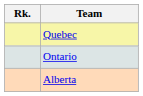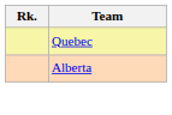 <table class="wikitable" style="border:1px solid #AAAAAA;font-size:90%">
 <tr bgcolor="#E4E4E4">
 <th style="border-bottom:1px solid #AAAAAA" width=40>Rk.</th>
 <th style="border-bottom:1px solid #AAAAAA" width=120>Team</th>
 </tr>
 <tr bgcolor="#F7F6A8">
 <td align="center" style="height:23px"></td>
 <td> <a href='#'>Quebec</a></td>
 </tr>
-<tr bgcolor="#DCE5E5">
-<td align="center" style="height:23px"></td>
-<td> <a href='#'>Ontario</a></td>
-</tr>
 <tr bgcolor="#FFDAB9">
 <td align="center" style="height:23px"></td>
 <td> <a href='#'>Alberta</a></td>
 </tr>
 </table>
